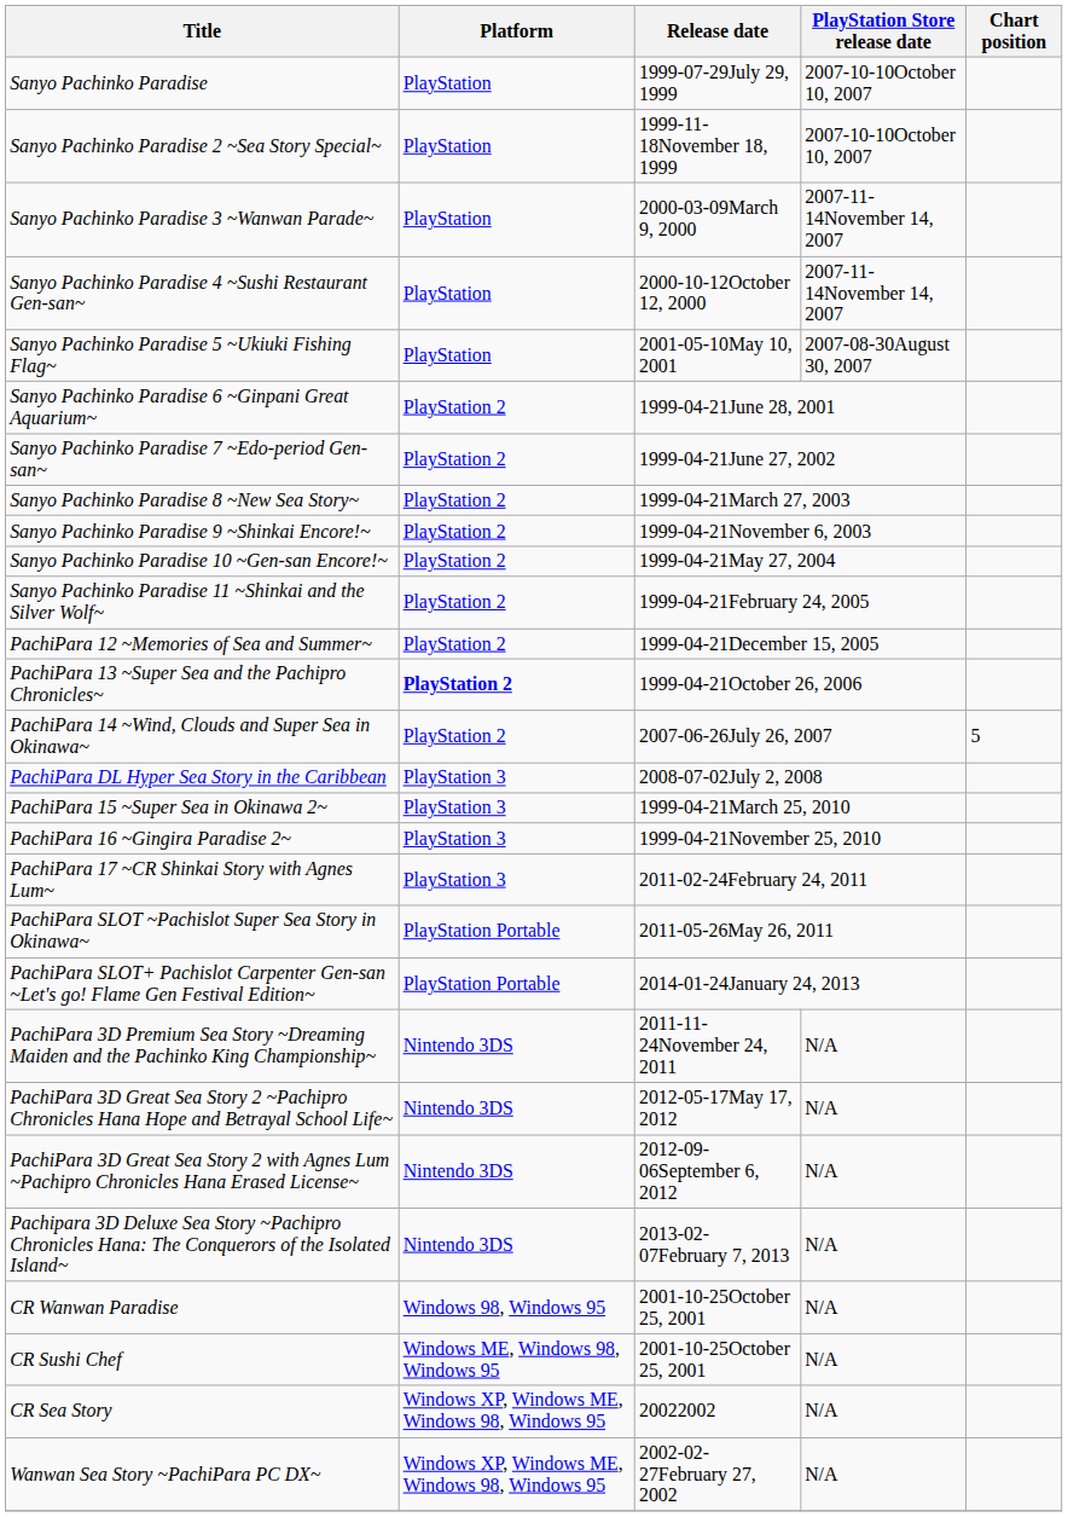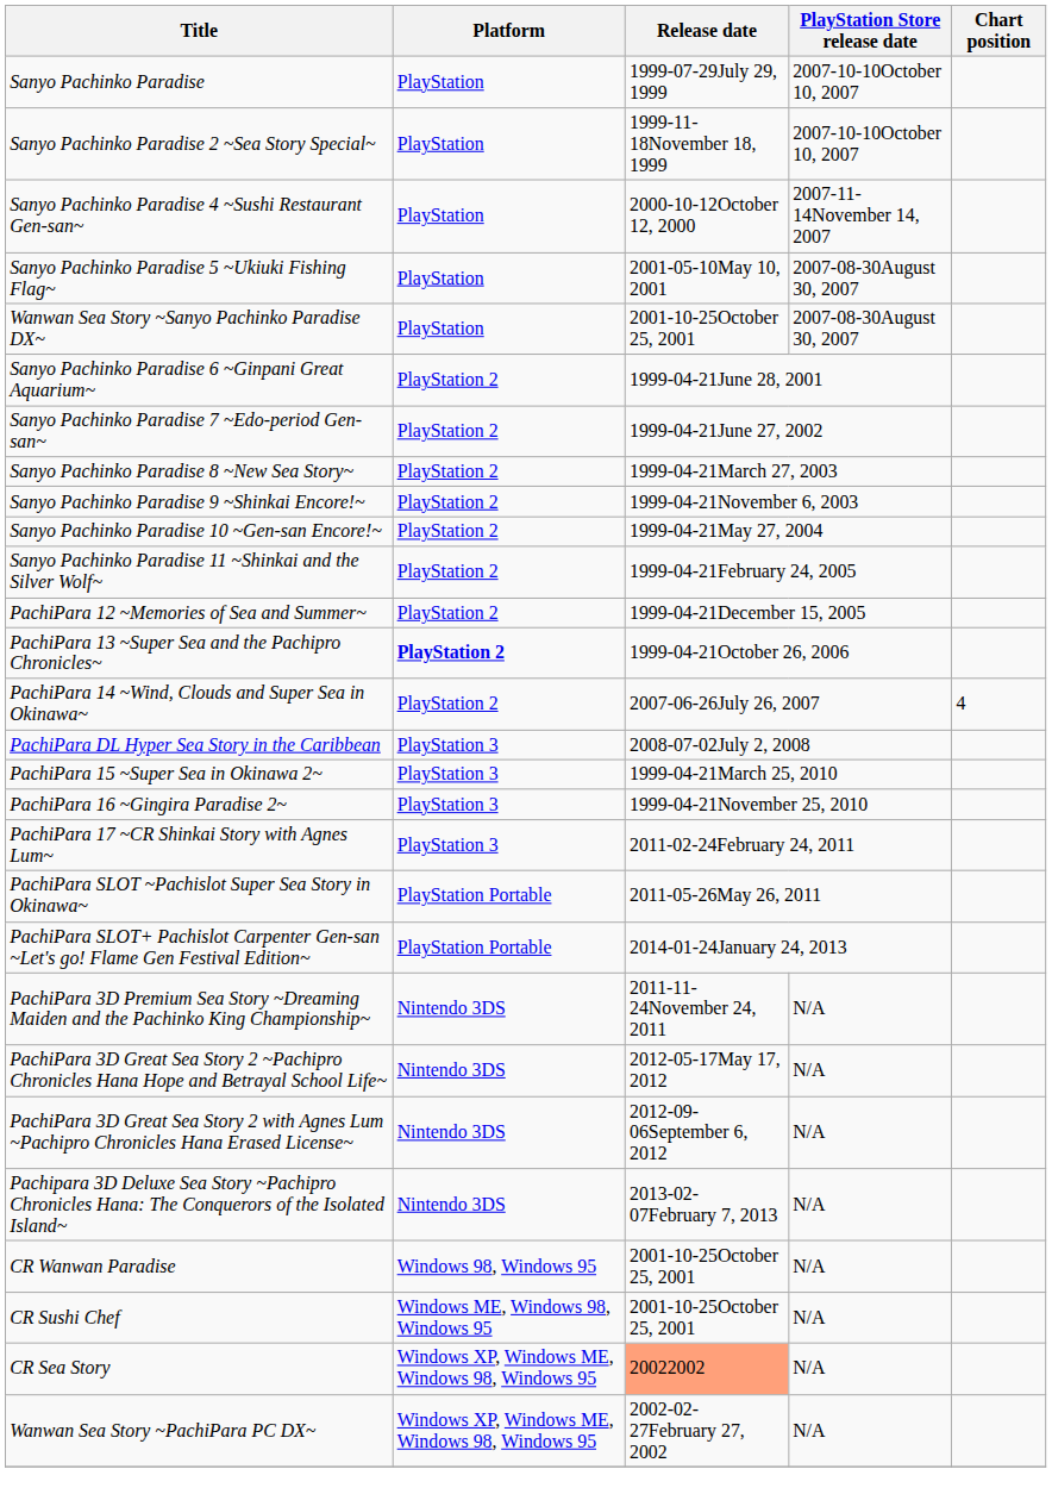 <table class="wikitable sortable" width=100%>
 <tr>
 <th>Title</th>
 <th>Platform</th>
 <th>Release date</th>
 <th><a href='#'>PlayStation Store</a> release date</th>
 <th>Chart position</th>
 </tr>
 <tr>
 <td><em>Sanyo Pachinko Paradise </em></td>
 <td><a href='#'>PlayStation</a></td>
 <td><span>1999-07-29</span>July 29, 1999</td>
 <td><span>2007-10-10</span>October 10, 2007</td>
 <td></td>
 </tr>
 <tr>
 <td><em>Sanyo Pachinko Paradise 2 ~Sea Story Special~ </em></td>
 <td><a href='#'>PlayStation</a></td>
 <td><span>1999-11-18</span>November 18, 1999</td>
 <td><span>2007-10-10</span>October 10, 2007</td>
 <td></td>
 </tr>
 <tr>
-<td><em>Sanyo Pachinko Paradise 3 ~Wanwan Parade~ </em></td>
-<td><a href='#'>PlayStation</a></td>
-<td><span>2000-03-09</span>March 9, 2000</td>
-<td><span>2007-11-14</span>November 14, 2007</td>
-<td></td>
-</tr>
-<tr>
 <td><em>Sanyo Pachinko Paradise 4 ~Sushi Restaurant Gen-san~ </em></td>
 <td><a href='#'>PlayStation</a></td>
 <td><span>2000-10-12</span>October 12, 2000</td>
 <td><span>2007-11-14</span>November 14, 2007</td>
 <td></td>
 </tr>
 <tr>
 <td><em>Sanyo Pachinko Paradise 5 ~Ukiuki Fishing Flag~ </em></td>
 <td><a href='#'>PlayStation</a></td>
 <td><span>2001-05-10</span>May 10, 2001</td>
+<td><span>2007-08-30</span>August 30, 2007</td>
+<td></td>
+</tr>
+<tr>
+<td><em>Wanwan Sea Story ~Sanyo Pachinko Paradise DX~ </em></td>
+<td><a href='#'>PlayStation</a></td>
+<td><span>2001-10-25</span>October 25, 2001</td>
 <td><span>2007-08-30</span>August 30, 2007</td>
 <td></td>
 </tr>
 <tr>
 <td><em>Sanyo Pachinko Paradise 6 ~Ginpani Great Aquarium~ </em></td>
 <td><a href='#'>PlayStation 2</a></td>
 <td colspan=2><span>1999-04-21</span>June 28, 2001</td>
 <td></td>
 </tr>
 <tr>
 <td><em>Sanyo Pachinko Paradise 7 ~Edo-period Gen-san~ </em></td>
 <td><a href='#'>PlayStation 2</a></td>
 <td colspan=2><span>1999-04-21</span>June 27, 2002</td>
 <td></td>
 </tr>
 <tr>
 <td><em>Sanyo Pachinko Paradise 8 ~New Sea Story~ </em></td>
 <td><a href='#'>PlayStation 2</a></td>
 <td colspan=2><span>1999-04-21</span>March 27, 2003</td>
 <td></td>
 </tr>
 <tr>
 <td><em>Sanyo Pachinko Paradise 9 ~Shinkai Encore!~ </em></td>
 <td><a href='#'>PlayStation 2</a></td>
 <td colspan=2><span>1999-04-21</span>November 6, 2003</td>
 <td></td>
 </tr>
 <tr>
 <td><em>Sanyo Pachinko Paradise 10 ~Gen-san Encore!~ </em></td>
 <td><a href='#'>PlayStation 2</a></td>
 <td colspan=2><span>1999-04-21</span>May 27, 2004</td>
 <td></td>
 </tr>
 <tr>
 <td><em>Sanyo Pachinko Paradise 11 ~Shinkai and the Silver Wolf~ </em></td>
 <td><a href='#'>PlayStation 2</a></td>
 <td colspan=2><span>1999-04-21</span>February 24, 2005</td>
 <td></td>
 </tr>
 <tr>
 <td><em>PachiPara 12 ~Memories of Sea and Summer~ </em></td>
 <td><a href='#'>PlayStation 2</a></td>
 <td colspan=2><span>1999-04-21</span>December 15, 2005</td>
 <td></td>
 </tr>
 <tr>
 <td><em>PachiPara 13 ~Super Sea and the Pachipro Chronicles~ </em></td>
 <td><strong><a href='#'>PlayStation 2</a></strong></td>
 <td colspan=2><span>1999-04-21</span>October 26, 2006</td>
 <td></td>
 </tr>
 <tr>
 <td><em>PachiPara 14 ~Wind, Clouds and Super Sea in Okinawa~ </em></td>
 <td><a href='#'>PlayStation 2</a></td>
 <td colspan=2><span>2007-06-26</span>July 26, 2007</td>
-<td>5</td>
+<td>4</td>
 </tr>
 <tr>
 <td><em><a href='#'>PachiPara DL Hyper Sea Story in the Caribbean</a> </em></td>
 <td><a href='#'>PlayStation 3</a></td>
 <td colspan=2><span>2008-07-02</span>July 2, 2008</td>
 <td></td>
 </tr>
 <tr>
 <td><em>PachiPara 15 ~Super Sea in Okinawa 2~ </em></td>
 <td><a href='#'>PlayStation 3</a></td>
 <td colspan=2><span>1999-04-21</span>March 25, 2010</td>
 <td></td>
 </tr>
 <tr>
 <td><em>PachiPara 16 ~Gingira Paradise 2~ </em></td>
 <td><a href='#'>PlayStation 3</a></td>
 <td colspan=2><span>1999-04-21</span>November 25, 2010</td>
 <td></td>
 </tr>
 <tr>
 <td><em>PachiPara 17 ~CR Shinkai Story with Agnes Lum~ </em></td>
 <td><a href='#'>PlayStation 3</a></td>
 <td colspan=2><span>2011-02-24</span>February 24, 2011</td>
 <td></td>
 </tr>
 <tr>
 <td><em>PachiPara SLOT ~Pachislot Super Sea Story in Okinawa~ </em></td>
 <td><a href='#'>PlayStation Portable</a></td>
 <td colspan=2><span>2011-05-26</span>May 26, 2011</td>
 <td></td>
 </tr>
 <tr>
 <td><em>PachiPara SLOT+ Pachislot Carpenter Gen-san ~Let's go! Flame Gen Festival Edition~ </em></td>
 <td><a href='#'>PlayStation Portable</a></td>
 <td colspan=2><span>2014-01-24</span>January 24, 2013</td>
 <td></td>
 </tr>
 <tr>
 <td><em>PachiPara 3D Premium Sea Story ~Dreaming Maiden and the Pachinko King Championship~ </em></td>
 <td><a href='#'>Nintendo 3DS</a></td>
 <td><span>2011-11-24</span>November 24, 2011</td>
 <td>N/A</td>
 <td></td>
 </tr>
 <tr>
 <td><em>PachiPara 3D Great Sea Story 2 ~Pachipro Chronicles Hana Hope and Betrayal School Life~ </em></td>
 <td><a href='#'>Nintendo 3DS</a></td>
 <td><span>2012-05-17</span>May 17, 2012</td>
 <td>N/A</td>
 <td></td>
 </tr>
 <tr>
 <td><em>PachiPara 3D Great Sea Story 2 with Agnes Lum ~Pachipro Chronicles Hana Erased License~ </em></td>
 <td><a href='#'>Nintendo 3DS</a></td>
 <td><span>2012-09-06</span>September 6, 2012</td>
 <td>N/A</td>
 <td></td>
 </tr>
 <tr>
 <td><em>Pachipara 3D Deluxe Sea Story ~Pachipro Chronicles Hana: The Conquerors of the Isolated Island~ </em></td>
 <td><a href='#'>Nintendo 3DS</a></td>
 <td><span>2013-02-07</span>February 7, 2013</td>
 <td>N/A</td>
 <td></td>
 </tr>
 <tr>
 <td><em>CR Wanwan Paradise </em></td>
 <td><a href='#'>Windows 98</a>, <a href='#'>Windows 95</a></td>
 <td><span>2001-10-25</span>October 25, 2001</td>
 <td>N/A</td>
 <td></td>
 </tr>
 <tr>
 <td><em>CR Sushi Chef </em></td>
 <td><a href='#'>Windows ME</a>, <a href='#'>Windows 98</a>, <a href='#'>Windows 95</a></td>
 <td><span>2001-10-25</span>October 25, 2001</td>
 <td>N/A</td>
 <td></td>
 </tr>
 <tr>
 <td><em>CR Sea Story </em></td>
 <td><a href='#'>Windows XP</a>, <a href='#'>Windows ME</a>, <a href='#'>Windows 98</a>, <a href='#'>Windows 95</a></td>
-<td><span>2002</span>2002</td>
+<td style="background: lightsalmon;"><span>2002</span>2002</td>
 <td>N/A</td>
 <td></td>
 </tr>
 <tr>
 <td><em>Wanwan Sea Story ~PachiPara PC DX~ </em></td>
 <td><a href='#'>Windows XP</a>, <a href='#'>Windows ME</a>, <a href='#'>Windows 98</a>, <a href='#'>Windows 95</a></td>
 <td><span>2002-02-27</span>February 27, 2002</td>
 <td>N/A</td>
 <td></td>
 </tr>
 <tr>
 </tr>
 </table>
